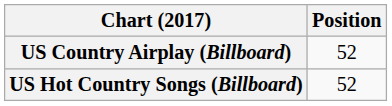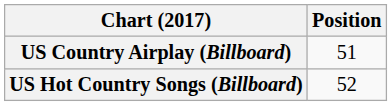 <table class="wikitable sortable plainrowheaders" style="text-align:center">
 <tr>
 <th scope="col">Chart (2017)</th>
 <th scope="col">Position</th>
 </tr>
 <tr>
 <th scope="row">US Country Airplay (<em>Billboard</em>)</th>
-<td>52</td>
+<td>51</td>
 </tr>
 <tr>
 <th scope="row">US Hot Country Songs (<em>Billboard</em>)</th>
 <td>52</td>
 </tr>
 </table>
